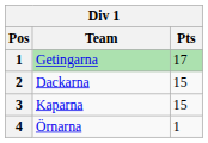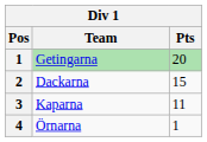 <table class="wikitable">
 <tr>
 <th colspan="3">Div 1</th>
 </tr>
 <tr>
 <th width=20>Pos</th>
 <th width=150>Team</th>
 <th width=30>Pts</th>
 </tr>
 <tr style="background:#ACE1AF;">
 <th>1</th>
 <td><a href='#'>Getingarna</a></td>
-<td>17</td>
+<td>20</td>
 </tr>
 <tr>
 <th>2</th>
 <td><a href='#'>Dackarna</a></td>
 <td>15</td>
 </tr>
 <tr>
 <th>3</th>
 <td><a href='#'>Kaparna</a></td>
-<td>15</td>
+<td>11</td>
 </tr>
 <tr>
 <th>4</th>
 <td><a href='#'>Örnarna</a></td>
 <td>1</td>
 </tr>
 </table>
